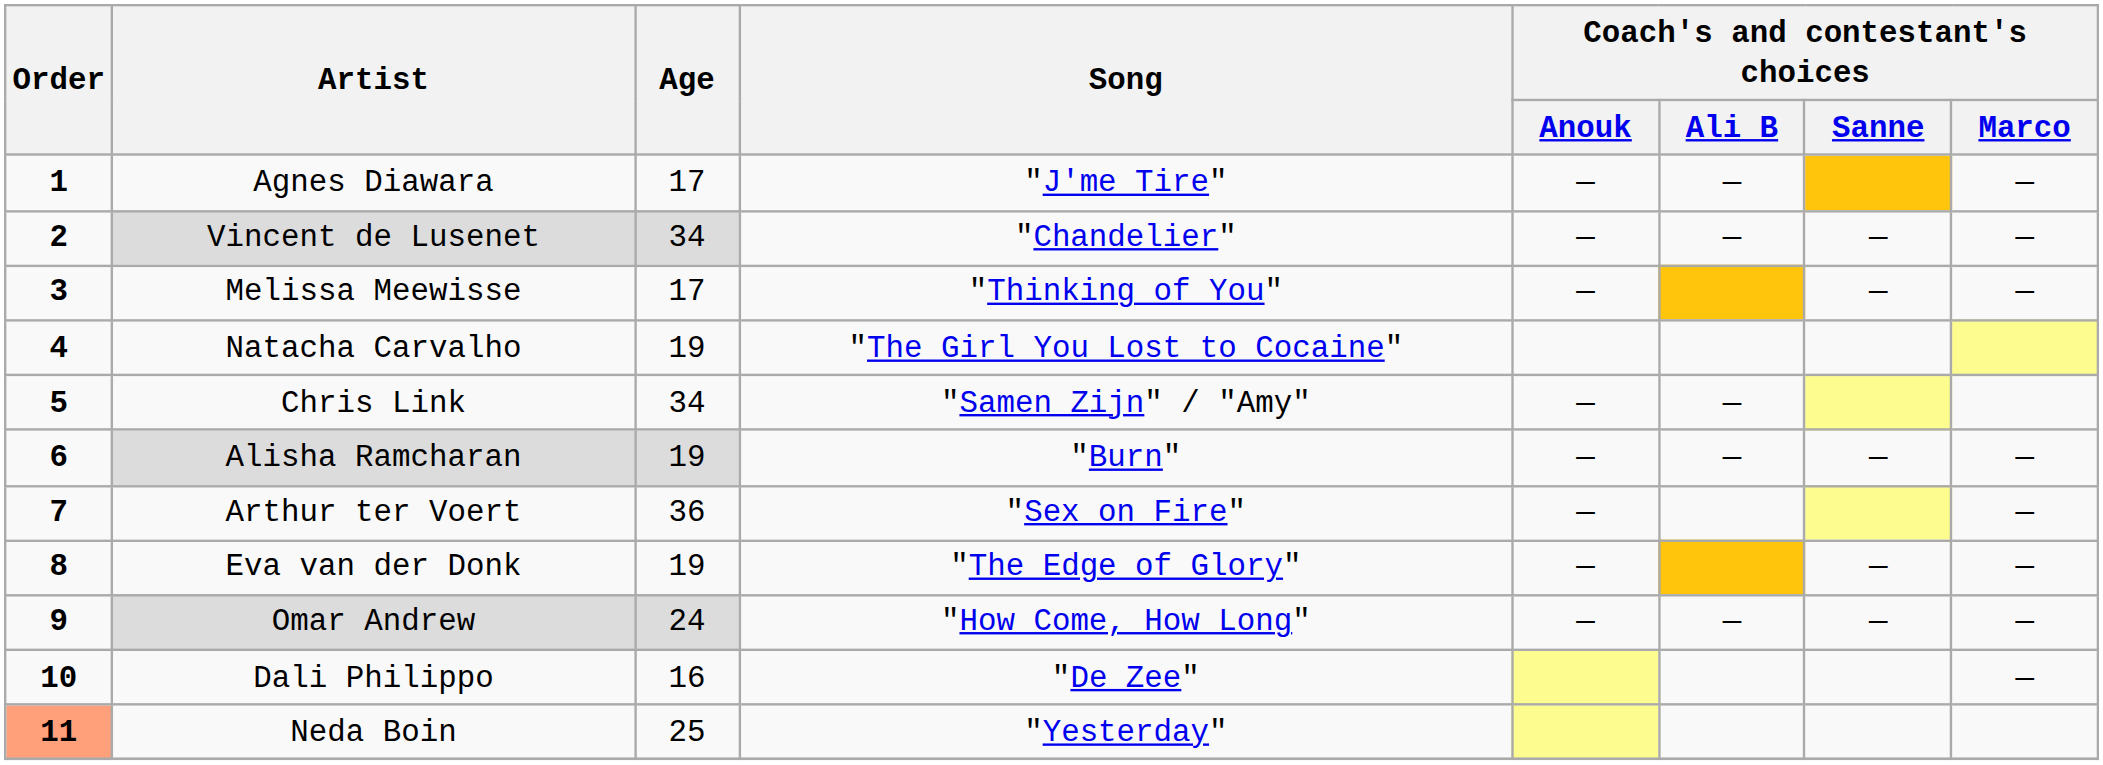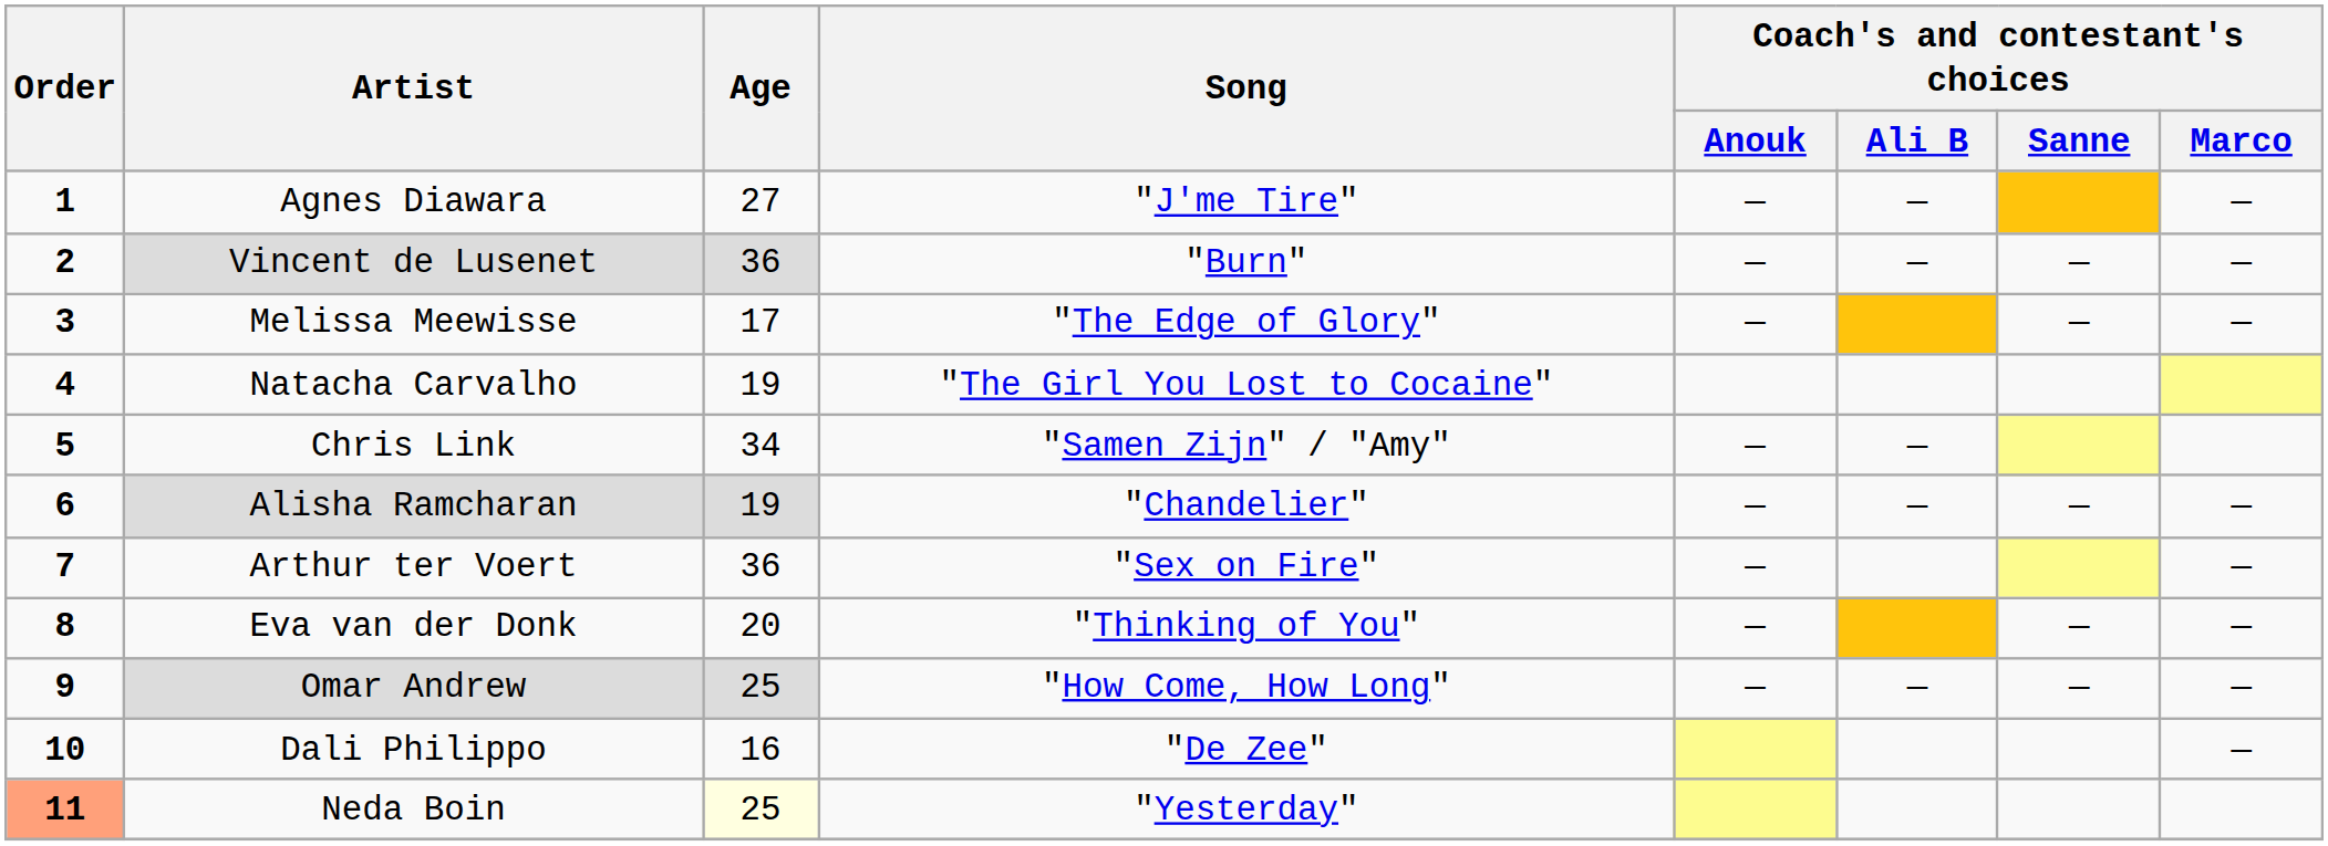 <table class="wikitable" style="text-align:center; line-height:17px; width:100%;">
 <tr>
 <th scope="col" rowspan="2" style="width:05%;">Order</th>
 <th scope="col" rowspan="2" style="width:25%;">Artist</th>
 <th scope="col" rowspan="2" style="width:05%;">Age</th>
 <th scope="col" rowspan="2" style="width:37%;">Song</th>
 <th scope="col" colspan="4" style="width:28%;">Coach's and contestant's choices</th>
 </tr>
 <tr>
 <th style="width:07%;"><a href='#'>Anouk</a></th>
 <th style="width:07%;"><a href='#'>Ali B</a></th>
 <th style="width:07%;"><a href='#'>Sanne</a></th>
 <th style="width:07%;"><a href='#'>Marco</a></th>
 </tr>
 <tr>
 <td><strong>1</strong></td>
 <td>Agnes Diawara</td>
-<td>17</td>
+<td>27</td>
 <td>"<a href='#'>J'me Tire</a>"</td>
 <td>—</td>
 <td>—</td>
 <td style="background: #ffc40c;"><strong></strong></td>
 <td>—</td>
 </tr>
 <tr>
 <td><strong>2</strong></td>
 <td style="background:#DCDCDC;">Vincent de Lusenet</td>
-<td style="background:#DCDCDC;">34</td>
-<td>"<a href='#'>Chandelier</a>"</td>
+<td style="background:#DCDCDC;">36</td>
+<td>"<a href='#'>Burn</a>"</td>
 <td>—</td>
 <td>—</td>
 <td>—</td>
 <td>—</td>
 </tr>
 <tr>
 <td><strong>3</strong></td>
 <td>Melissa Meewisse</td>
 <td>17</td>
-<td>"<a href='#'>Thinking of You</a>"</td>
+<td>"<a href='#'>The Edge of Glory</a>"</td>
 <td>—</td>
 <td style="background: #ffc40c;"><strong></strong></td>
 <td>—</td>
 <td>—</td>
 </tr>
 <tr>
 <td><strong>4</strong></td>
 <td>Natacha Carvalho</td>
 <td>19</td>
 <td>"<a href='#'>The Girl You Lost to Cocaine</a>"</td>
 <td><strong></strong></td>
 <td><strong></strong></td>
 <td><strong></strong></td>
 <td style="background:#fdfc8f;"><strong></strong></td>
 </tr>
 <tr>
 <td><strong>5</strong></td>
 <td>Chris Link</td>
 <td>34</td>
 <td>"<a href='#'>Samen Zijn</a>" / "Amy"</td>
 <td>—</td>
 <td>—</td>
 <td style="background:#fdfc8f;"><strong></strong></td>
 <td><strong></strong></td>
 </tr>
 <tr>
 <td><strong>6</strong></td>
 <td style="background:#DCDCDC;">Alisha Ramcharan</td>
 <td style="background:#DCDCDC;">19</td>
-<td>"<a href='#'>Burn</a>"</td>
+<td>"<a href='#'>Chandelier</a>"</td>
 <td>—</td>
 <td>—</td>
 <td>—</td>
 <td>—</td>
 </tr>
 <tr>
 <td><strong>7</strong></td>
 <td>Arthur ter Voert</td>
 <td>36</td>
 <td>"<a href='#'>Sex on Fire</a>"</td>
 <td>—</td>
 <td><strong></strong></td>
 <td style="background:#fdfc8f;"><strong></strong></td>
 <td>—</td>
 </tr>
 <tr>
 <td><strong>8</strong></td>
 <td>Eva van der Donk</td>
-<td>19</td>
-<td>"<a href='#'>The Edge of Glory</a>"</td>
+<td>20</td>
+<td>"<a href='#'>Thinking of You</a>"</td>
 <td>—</td>
 <td style="background: #ffc40c;"><strong></strong></td>
 <td>—</td>
 <td>—</td>
 </tr>
 <tr>
 <td><strong>9</strong></td>
 <td style="background:#DCDCDC;">Omar Andrew</td>
-<td style="background:#DCDCDC;">24</td>
+<td style="background:#DCDCDC;">25</td>
 <td>"<a href='#'>How Come, How Long</a>"</td>
 <td>—</td>
 <td>—</td>
 <td>—</td>
 <td>—</td>
 </tr>
 <tr>
 <td><strong>10</strong></td>
 <td>Dali Philippo</td>
 <td>16</td>
 <td>"<a href='#'>De Zee</a>"</td>
 <td style="background:#fdfc8f;"><strong></strong></td>
 <td><strong></strong></td>
 <td><strong></strong></td>
 <td>—</td>
 </tr>
 <tr>
 <td style="background: lightsalmon;"><strong>11</strong></td>
 <td>Neda Boin</td>
-<td>25</td>
+<td style="background: lightyellow;">25</td>
 <td>"<a href='#'>Yesterday</a>"</td>
 <td style="background:#fdfc8f;"><strong></strong></td>
 <td><strong></strong></td>
 <td><strong></strong></td>
 <td><strong></strong></td>
 </tr>
 <tr>
 </tr>
 </table>
